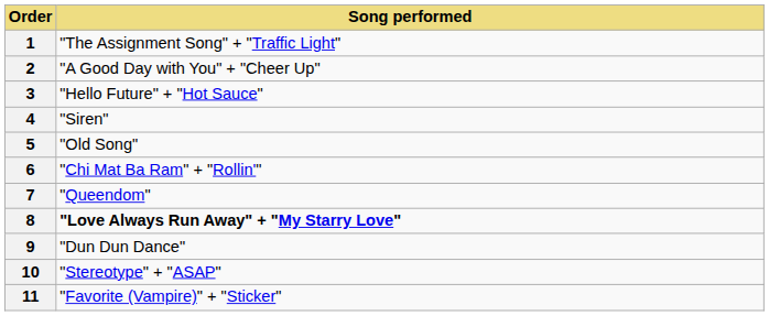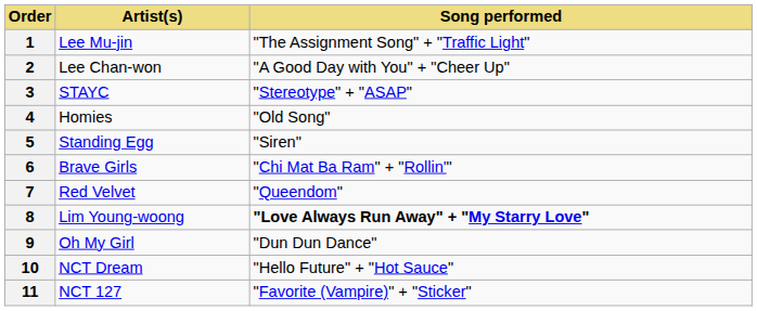 <table class="wikitable plainrowheaders" style="width:60%">
 <tr>
 <th scope="col" style="background:#EEDD82; width:2%">Order</th>
+<th scope="col" style="background:#EEDD82">Artist(s)</th>
 <th scope="col" style="background:#EEDD82">Song performed</th>
 </tr>
 <tr>
 <th scope="row">1</th>
+<td><a href='#'>Lee Mu-jin</a></td>
 <td>"The Assignment Song" + "<a href='#'>Traffic Light</a>"</td>
 </tr>
 <tr>
 <th scope="row">2</th>
+<td>Lee Chan-won</td>
 <td>"A Good Day with You" + "Cheer Up"</td>
 </tr>
 <tr>
 <th scope="row">3</th>
-<td>"Hello Future" + "<a href='#'>Hot Sauce</a>"</td>
+<td><a href='#'>STAYC</a></td>
+<td>"<a href='#'>Stereotype</a>" + "<a href='#'>ASAP</a>"</td>
 </tr>
 <tr>
 <th scope="row">4</th>
+<td>Homies</td>
+<td>"Old Song"</td>
+</tr>
+<tr>
+<th scope="row">5</th>
+<td><a href='#'>Standing Egg</a></td>
 <td>"Siren"</td>
 </tr>
 <tr>
-<th scope="row">5</th>
-<td>"Old Song"</td>
-</tr>
-<tr>
 <th scope="row">6</th>
+<td><a href='#'>Brave Girls</a></td>
 <td>"<a href='#'>Chi Mat Ba Ram</a>" + "<a href='#'>Rollin'</a>"</td>
 </tr>
 <tr>
 <th scope="row">7</th>
+<td><a href='#'>Red Velvet</a></td>
 <td>"<a href='#'>Queendom</a>"</td>
 </tr>
 <tr>
 <th scope="row">8</th>
+<td><a href='#'>Lim Young-woong</a></td>
 <td><strong>"Love Always Run Away" + "<a href='#'>My Starry Love</a>"</strong></td>
 </tr>
 <tr>
 <th scope="row">9</th>
+<td><a href='#'>Oh My Girl</a></td>
 <td>"Dun Dun Dance"</td>
 </tr>
 <tr>
 <th scope="row">10</th>
-<td>"<a href='#'>Stereotype</a>" + "<a href='#'>ASAP</a>"</td>
+<td><a href='#'>NCT Dream</a></td>
+<td>"Hello Future" + "<a href='#'>Hot Sauce</a>"</td>
 </tr>
 <tr>
 <th scope="row">11</th>
+<td><a href='#'>NCT 127</a></td>
 <td>"<a href='#'>Favorite (Vampire)</a>" + "<a href='#'>Sticker</a>"</td>
 </tr>
 </table>
